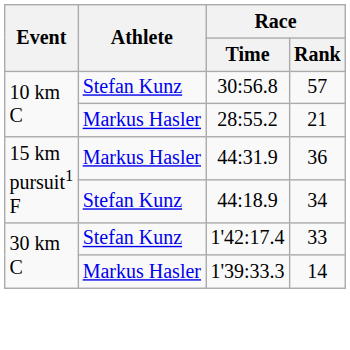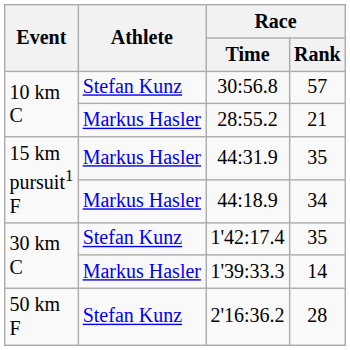 <table class="wikitable" border="1" style="font-size:90%">
 <tr>
 <th rowspan=2>Event</th>
 <th rowspan=2>Athlete</th>
 <th colspan=2>Race</th>
 </tr>
 <tr>
 <th>Time</th>
 <th>Rank</th>
 </tr>
 <tr>
 <td rowspan=2>10 km <br> C</td>
 <td><a href='#'>Stefan Kunz</a></td>
 <td align=center>30:56.8</td>
 <td align=center>57</td>
 </tr>
 <tr>
 <td><a href='#'>Markus Hasler</a></td>
 <td align=center>28:55.2</td>
 <td align=center>21</td>
 </tr>
 <tr>
 <td rowspan=2>15 km <br> pursuit<sup>1</sup> <br> F</td>
 <td><a href='#'>Markus Hasler</a></td>
 <td align=center>44:31.9</td>
-<td align=center>36</td>
+<td align=center>35</td>
 </tr>
 <tr>
-<td><a href='#'>Stefan Kunz</a></td>
+<td><a href='#'>Markus Hasler</a></td>
 <td align=center>44:18.9</td>
 <td align=center>34</td>
 </tr>
 <tr>
 <td rowspan=2>30 km <br> C</td>
 <td><a href='#'>Stefan Kunz</a></td>
 <td align=center>1'42:17.4</td>
-<td align=center>33</td>
+<td align=center>35</td>
 </tr>
 <tr>
 <td><a href='#'>Markus Hasler</a></td>
 <td align=center>1'39:33.3</td>
 <td align=center>14</td>
 </tr>
+<tr>
+<td>50 km <br> F</td>
+<td><a href='#'>Stefan Kunz</a></td>
+<td align=center>2'16:36.2</td>
+<td align=center>28</td>
+</tr>
 </table>
